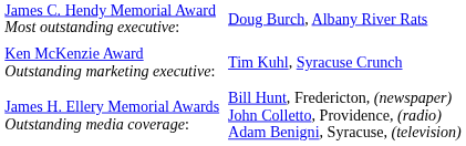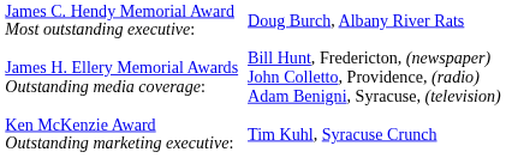 <table cellpadding="3" cellspacing="3">
 <tr>
 <td><a href='#'>James C. Hendy Memorial Award</a><br><em>Most outstanding executive</em>:</td>
 <td><a href='#'>Doug Burch</a>, <a href='#'>Albany River Rats</a></td>
 </tr>
 <tr>
+<td><a href='#'>James H. Ellery Memorial Awards</a> <br><em>Outstanding media coverage</em>:</td>
+<td><a href='#'>Bill Hunt</a>, Fredericton, <em>(newspaper)</em><br><a href='#'>John Colletto</a>, Providence, <em>(radio)</em><br><a href='#'>Adam Benigni</a>, Syracuse, <em>(television)</em></td>
+</tr>
+<tr>
 <td><a href='#'>Ken McKenzie Award</a><br><em>Outstanding marketing executive</em>:</td>
 <td><a href='#'>Tim Kuhl</a>, <a href='#'>Syracuse Crunch</a></td>
 </tr>
-<tr>
-<td><a href='#'>James H. Ellery Memorial Awards</a> <br><em>Outstanding media coverage</em>:</td>
-<td><a href='#'>Bill Hunt</a>, Fredericton, <em>(newspaper)</em><br><a href='#'>John Colletto</a>, Providence, <em>(radio)</em><br><a href='#'>Adam Benigni</a>, Syracuse, <em>(television)</em></td>
-</tr>
 </table>
